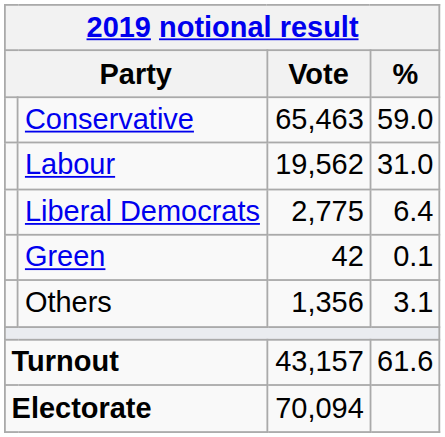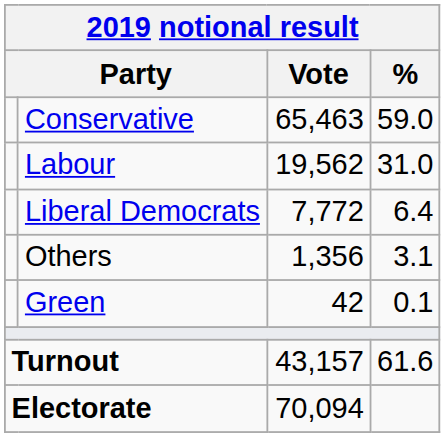 <table class="wikitable">
 <tr>
 <th colspan="4"><a href='#'>2019</a> <a href='#'>notional result</a></th>
 </tr>
 <tr>
 <th bgcolor="#DDDDFF" width="130px" colspan="2">Party</th>
 <th bgcolor="#DDDDFF" width="50px">Vote</th>
 <th bgcolor="#DDDDFF" width="30px">%</th>
 </tr>
 <tr>
 <td></td>
 <td><a href='#'>Conservative</a></td>
 <td align=right>65,463</td>
 <td align=right>59.0</td>
 </tr>
 <tr>
 <td></td>
 <td><a href='#'>Labour</a></td>
 <td align=right>19,562</td>
 <td align=right>31.0</td>
 </tr>
 <tr>
 <td></td>
 <td><a href='#'>Liberal Democrats</a></td>
-<td align=right>2,775</td>
+<td align=right>7,772</td>
 <td align=right>6.4</td>
+</tr>
+<tr>
+<td></td>
+<td>Others</td>
+<td align=right>1,356</td>
+<td align=right>3.1</td>
 </tr>
 <tr>
 <td></td>
 <td><a href='#'>Green</a></td>
 <td align=right>42</td>
 <td align=right>0.1</td>
-</tr>
-<tr>
-<td></td>
-<td>Others</td>
-<td align=right>1,356</td>
-<td align=right>3.1</td>
 </tr>
 <tr>
 <td colspan="4" bgcolor="#EAECF0"></td>
 </tr>
 <tr>
 <td colspan="2"><strong>Turnout</strong></td>
 <td align=right>43,157</td>
 <td align=right>61.6</td>
 </tr>
 <tr>
 <td colspan="2"><strong>Electorate</strong></td>
 <td align=right>70,094</td>
 </tr>
 </table>
